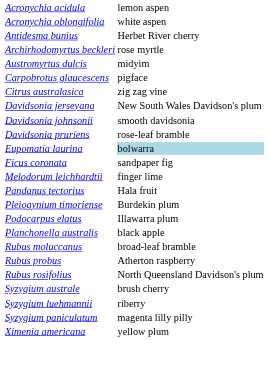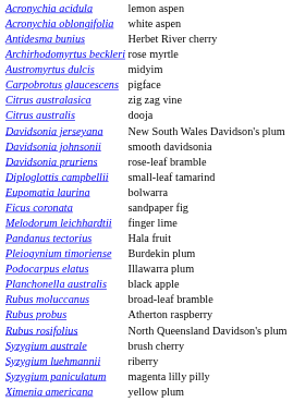 <table>
 <tr>
 <td><em><a href='#'>Acronychia acidula</a></em></td>
 <td>lemon aspen</td>
 </tr>
 <tr>
 <td><em><a href='#'>Acronychia oblongifolia</a></em></td>
 <td>white aspen</td>
 </tr>
 <tr>
 <td><em><a href='#'>Antidesma bunius</a></em></td>
 <td>Herbet River cherry</td>
 </tr>
 <tr>
 <td><em><a href='#'>Archirhodomyrtus beckleri</a></em></td>
 <td>rose myrtle</td>
 </tr>
 <tr>
 <td><em><a href='#'>Austromyrtus dulcis</a></em></td>
 <td>midyim</td>
 </tr>
 <tr>
 <td><em><a href='#'>Carpobrotus glaucescens</a></em></td>
 <td>pigface</td>
 </tr>
 <tr>
 <td><em><a href='#'>Citrus australasica</a></em></td>
 <td>zig zag vine</td>
 </tr>
 <tr>
+<td><em><a href='#'>Citrus australis</a></em></td>
+<td>dooja</td>
+</tr>
+<tr>
 <td><em><a href='#'>Davidsonia jerseyana</a></em></td>
 <td>New South Wales Davidson's plum</td>
 </tr>
 <tr>
 <td><em><a href='#'>Davidsonia johnsonii</a></em></td>
 <td>smooth davidsonia</td>
 </tr>
 <tr>
 <td><em><a href='#'>Davidsonia pruriens</a></em></td>
 <td>rose-leaf bramble</td>
 </tr>
 <tr>
+<td><em><a href='#'>Diploglottis campbellii</a></em></td>
+<td>small-leaf tamarind</td>
+</tr>
+<tr>
 <td><em><a href='#'>Eupomatia laurina</a></em></td>
-<td style="background: lightblue;">bolwarra</td>
+<td>bolwarra</td>
 </tr>
 <tr>
 <td><em><a href='#'>Ficus coronata</a></em></td>
 <td>sandpaper fig</td>
 </tr>
 <tr>
 <td><em><a href='#'>Melodorum leichhardtii</a></em></td>
 <td>finger lime</td>
 </tr>
 <tr>
 <td><em><a href='#'>Pandanus tectorius</a></em></td>
 <td>Hala fruit</td>
 </tr>
 <tr>
 <td><em><a href='#'>Pleiogynium timoriense</a></em></td>
 <td>Burdekin plum</td>
 </tr>
 <tr>
 <td><em><a href='#'>Podocarpus elatus</a></em></td>
 <td>Illawarra plum</td>
 </tr>
 <tr>
 <td><em><a href='#'>Planchonella australis</a></em></td>
 <td>black apple</td>
 </tr>
 <tr>
 <td><em><a href='#'>Rubus moluccanus</a></em></td>
 <td>broad-leaf bramble</td>
 </tr>
 <tr>
 <td><em><a href='#'>Rubus probus</a></em></td>
 <td>Atherton raspberry</td>
 </tr>
 <tr>
 <td><em><a href='#'>Rubus rosifolius</a></em></td>
 <td>North Queensland Davidson's plum</td>
 </tr>
 <tr>
 <td><em><a href='#'>Syzygium australe</a></em></td>
 <td>brush cherry</td>
 </tr>
 <tr>
 <td><em><a href='#'>Syzygium luehmannii</a></em></td>
 <td>riberry</td>
 </tr>
 <tr>
 <td><em><a href='#'>Syzygium paniculatum</a></em></td>
 <td>magenta lilly pilly</td>
 </tr>
 <tr>
 <td><em><a href='#'>Ximenia americana</a></em></td>
 <td>yellow plum</td>
 </tr>
 <tr>
 </tr>
 </table>
